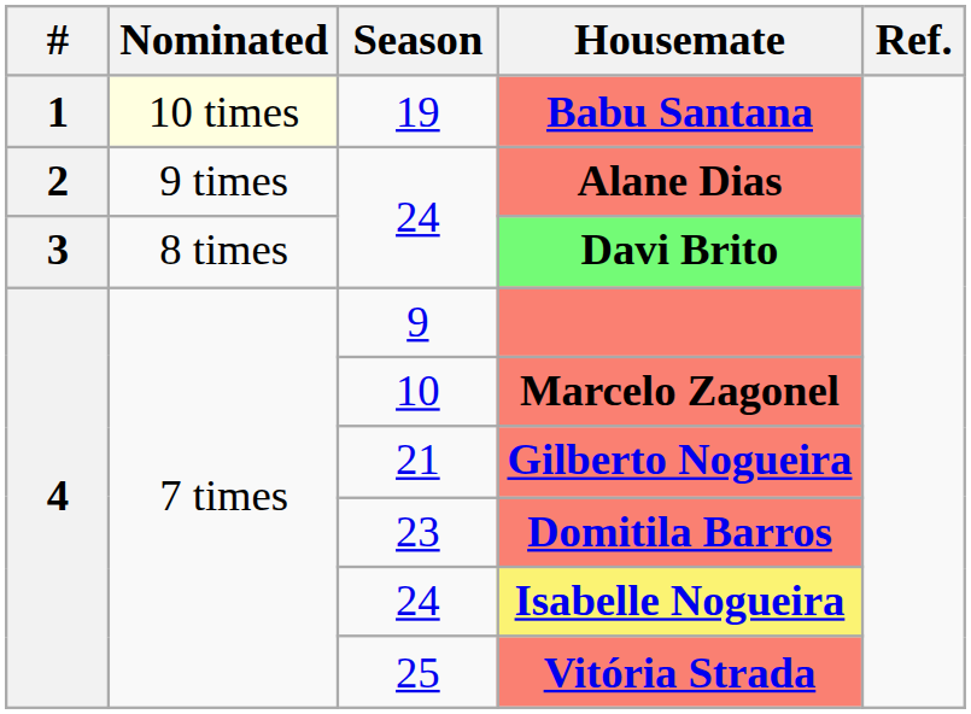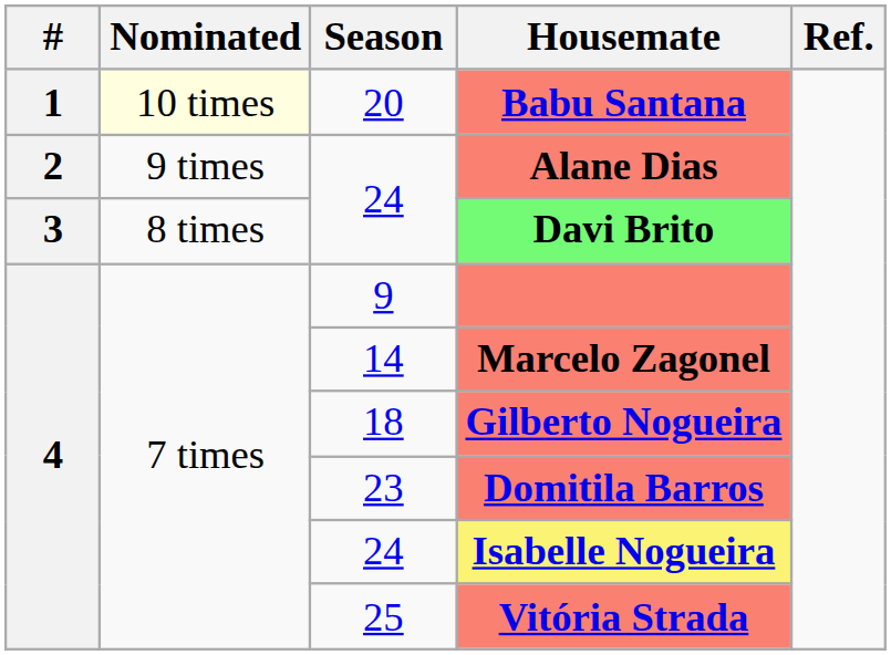 <table class="wikitable"; font-size: 90%;">
 <tr>
 <th width="30">#</th>
 <th width="50">Nominated</th>
 <th width="50">Season</th>
 <th colspan="2" width="100">Housemate</th>
 <th width="30">Ref.</th>
 </tr>
 <tr>
 <th>1</th>
 <td align="center" style="background: lightyellow;">10 times</td>
-<td align="center"><a href='#'>19</a></td>
+<td align="center"><a href='#'>20</a></td>
 <td align="center" colspan="2" bgcolor="#fa8072"><strong><a href='#'>Babu Santana</a></strong><br><small> </small></td>
 <td rowspan="11" align="center"></td>
 </tr>
 <tr>
 <th>2</th>
 <td align="center">9 times</td>
 <td align="center" rowspan="2"><a href='#'>24</a></td>
 <td align="center" colspan="2" bgcolor="#fa8072"><strong>Alane Dias</strong><br><small></small></td>
 </tr>
 <tr>
 <th>3</th>
 <td align="center">8 times</td>
 <td align="center" colspan="2" bgcolor="#73fb76"><strong>Davi Brito</strong><br><small></small></td>
 </tr>
 <tr>
 <th rowspan="8">4</th>
 <td align="center" rowspan="6">7 times</td>
 <td align="center"><a href='#'>9</a></td>
 <td align="center" colspan="2" bgcolor="#fa8072"><strong></strong><br><small></small></td>
 </tr>
 <tr>
-<td align="center"><a href='#'>10</a></td>
+<td align="center"><a href='#'>14</a></td>
 <td align="center" colspan="2" bgcolor="#fa8072"><strong>Marcelo Zagonel</strong><br><small></small></td>
 </tr>
 <tr>
-<td align="center"><a href='#'>21</a></td>
+<td align="center"><a href='#'>18</a></td>
 <td align="center" colspan="2" bgcolor="#fa8072"><strong><a href='#'>Gilberto Nogueira</a></strong><br><small></small></td>
 </tr>
 <tr>
 <td align="center"><a href='#'>23</a></td>
 <td align="center" colspan="2" bgcolor="#fa8072"><strong><a href='#'>Domitila Barros</a></strong><br><small></small></td>
 </tr>
 <tr>
 <td align="center"><a href='#'>24</a></td>
 <td align="center" colspan="2" bgcolor="#fbf373"><strong><a href='#'>Isabelle Nogueira</a></strong><br><small></small></td>
 </tr>
 <tr>
 <td align="center"><a href='#'>25</a></td>
 <td align="center" colspan="2" bgcolor="#fa8072"><strong><a href='#'>Vitória Strada</a></strong><br><small></small></td>
 </tr>
 </table>
